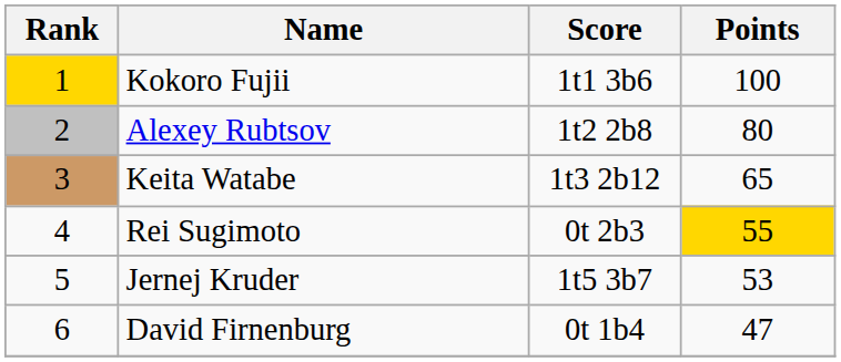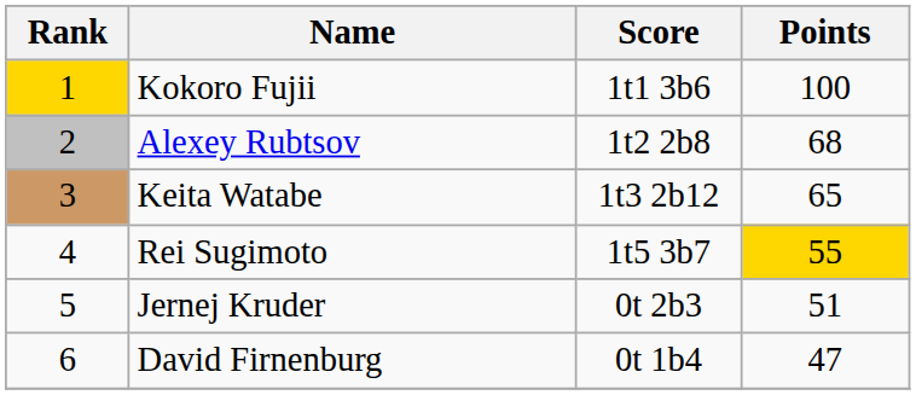 <table class="wikitable">
 <tr>
 <th width = "50">Rank</th>
 <th width = "200">Name</th>
 <th width = "70">Score</th>
 <th width = "70">Points</th>
 </tr>
 <tr>
 <td align="center" style="background: gold">1</td>
 <td> Kokoro Fujii</td>
 <td align="center">1t1 3b6</td>
 <td align="center">100</td>
 </tr>
 <tr>
 <td align="center" style="background: silver">2</td>
 <td> <a href='#'>Alexey Rubtsov</a></td>
 <td align="center">1t2 2b8</td>
-<td align="center">80</td>
+<td align="center">68</td>
 </tr>
 <tr>
 <td align="center" style="background: #cc9966">3</td>
 <td> Keita Watabe</td>
 <td align="center">1t3 2b12</td>
 <td align="center">65</td>
 </tr>
 <tr>
 <td align="center">4</td>
 <td> Rei Sugimoto</td>
-<td align="center">0t 2b3</td>
+<td align="center">1t5 3b7</td>
 <td align="center" style="background: gold;">55</td>
 </tr>
 <tr>
 <td align="center">5</td>
 <td> Jernej Kruder</td>
-<td align="center">1t5 3b7</td>
-<td align="center">53</td>
+<td align="center">0t 2b3</td>
+<td align="center">51</td>
 </tr>
 <tr>
 <td align="center">6</td>
 <td> David Firnenburg</td>
 <td align="center">0t 1b4</td>
 <td align="center">47</td>
 </tr>
 <tr>
 </tr>
 </table>
